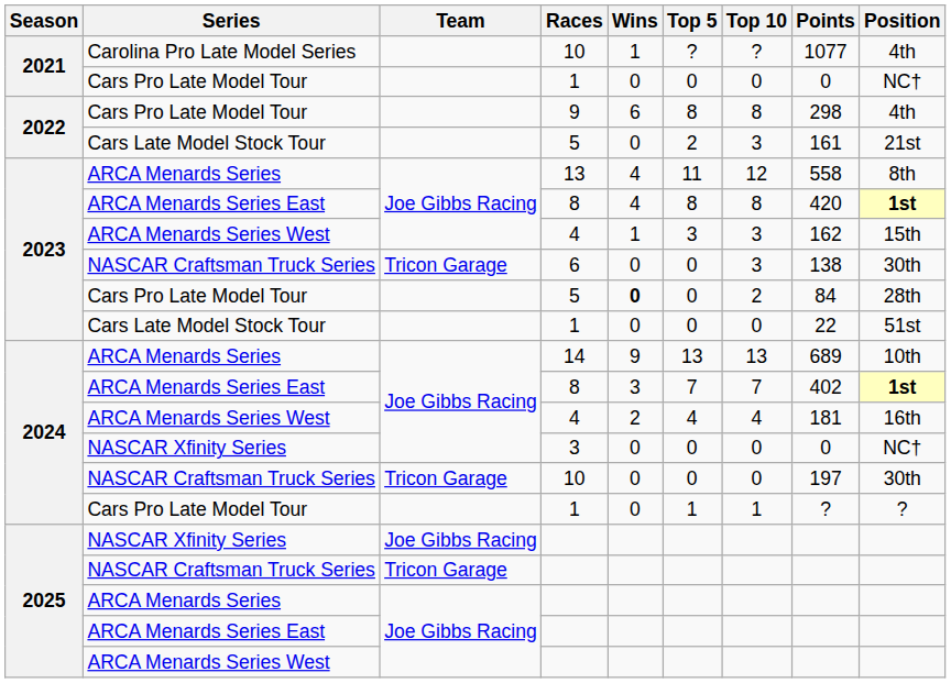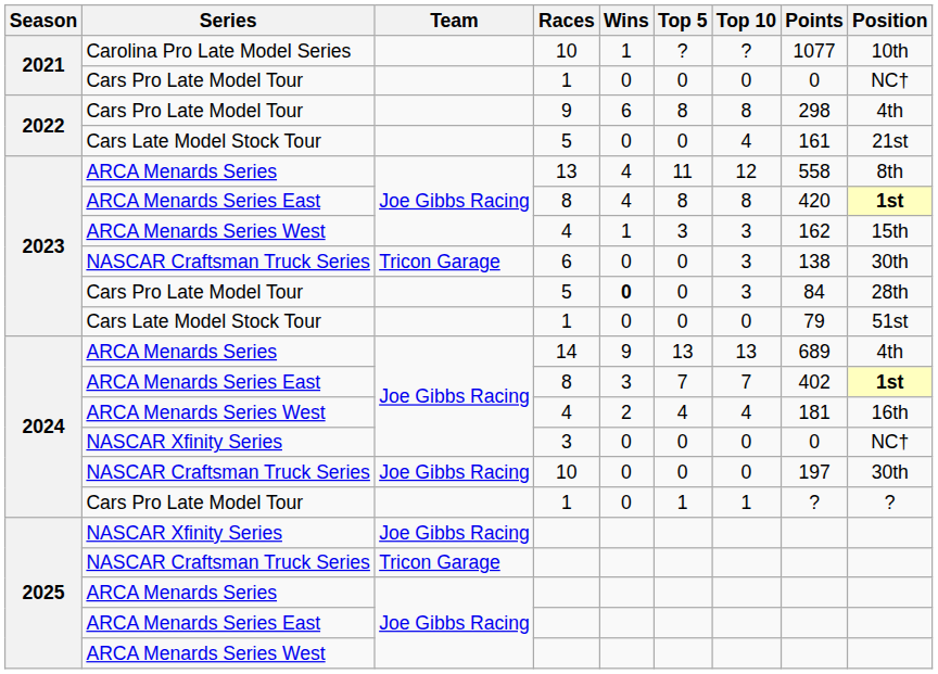 <table class="wikitable" style="font-size: 90%; text-align:center">
 <tr>
 <th>Season</th>
 <th>Series</th>
 <th>Team</th>
 <th>Races</th>
 <th>Wins</th>
 <th>Top 5</th>
 <th>Top 10</th>
 <th>Points</th>
 <th>Position</th>
 </tr>
 <tr>
 <th rowspan=2>2021</th>
 <td align=left>Carolina Pro Late Model Series</td>
 <td align=left></td>
 <td>10</td>
 <td>1</td>
 <td>?</td>
 <td>?</td>
 <td>1077</td>
-<td>4th</td>
+<td>10th</td>
 </tr>
 <tr>
 <td align=left>Cars Pro Late Model Tour</td>
 <td></td>
 <td>1</td>
 <td>0</td>
 <td>0</td>
 <td>0</td>
 <td>0</td>
 <td>NC†</td>
 </tr>
 <tr>
 <th rowspan=2>2022</th>
 <td align=left>Cars Pro Late Model Tour</td>
 <td align=left></td>
 <td>9</td>
 <td>6</td>
 <td>8</td>
 <td>8</td>
 <td>298</td>
 <td>4th</td>
 </tr>
 <tr>
 <td align=left>Cars Late Model Stock Tour</td>
 <td align=left></td>
 <td>5</td>
 <td>0</td>
-<td>2</td>
-<td>3</td>
+<td>0</td>
+<td>4</td>
 <td>161</td>
 <td>21st</td>
 </tr>
 <tr>
 <th rowspan=6>2023</th>
 <td align=left><a href='#'>ARCA Menards Series</a></td>
 <td rowspan=3 align=left><a href='#'>Joe Gibbs Racing</a></td>
 <td>13</td>
 <td>4</td>
 <td>11</td>
 <td>12</td>
 <td>558</td>
 <td>8th</td>
 </tr>
 <tr>
 <td align=left><a href='#'>ARCA Menards Series East</a></td>
 <td>8</td>
 <td>4</td>
 <td>8</td>
 <td>8</td>
 <td>420</td>
 <td style="background:#FFFFBF;"><strong>1st</strong></td>
 </tr>
 <tr>
 <td align=left><a href='#'>ARCA Menards Series West</a></td>
 <td>4</td>
 <td>1</td>
 <td>3</td>
 <td>3</td>
 <td>162</td>
 <td>15th</td>
 </tr>
 <tr>
 <td align=left><a href='#'>NASCAR Craftsman Truck Series</a></td>
 <td align=left><a href='#'>Tricon Garage</a></td>
 <td>6</td>
 <td>0</td>
 <td>0</td>
 <td>3</td>
 <td>138</td>
 <td>30th</td>
 </tr>
 <tr>
 <td align=left>Cars Pro Late Model Tour</td>
 <td align=left></td>
 <td>5</td>
 <td><strong>0</strong></td>
 <td>0</td>
-<td>2</td>
+<td>3</td>
 <td>84</td>
 <td>28th</td>
 </tr>
 <tr>
 <td align=left>Cars Late Model Stock Tour</td>
 <td align=left></td>
 <td>1</td>
 <td>0</td>
 <td>0</td>
 <td>0</td>
-<td>22</td>
+<td>79</td>
 <td>51st</td>
 </tr>
 <tr>
 <th rowspan=6>2024</th>
 <td align=left><a href='#'>ARCA Menards Series</a></td>
 <td rowspan=4 align=left><a href='#'>Joe Gibbs Racing</a></td>
 <td>14</td>
 <td>9</td>
 <td>13</td>
 <td>13</td>
 <td>689</td>
-<td>10th</td>
+<td>4th</td>
 </tr>
 <tr>
 <td align=left><a href='#'>ARCA Menards Series East</a></td>
 <td>8</td>
 <td>3</td>
 <td>7</td>
 <td>7</td>
 <td>402</td>
 <td style="background:#FFFFBF;"><strong>1st</strong></td>
 </tr>
 <tr>
 <td align=left><a href='#'>ARCA Menards Series West</a></td>
 <td>4</td>
 <td>2</td>
 <td>4</td>
 <td>4</td>
 <td>181</td>
 <td>16th</td>
 </tr>
 <tr>
 <td align=left><a href='#'>NASCAR Xfinity Series</a></td>
 <td>3</td>
 <td>0</td>
 <td>0</td>
 <td>0</td>
 <td>0</td>
 <td>NC†</td>
 </tr>
 <tr>
 <td align=left><a href='#'>NASCAR Craftsman Truck Series</a></td>
-<td align=left><a href='#'>Tricon Garage</a></td>
+<td align=left><a href='#'>Joe Gibbs Racing</a></td>
 <td>10</td>
 <td>0</td>
 <td>0</td>
 <td>0</td>
 <td>197</td>
 <td>30th</td>
 </tr>
 <tr>
 <td align=left>Cars Pro Late Model Tour</td>
 <td align=left></td>
 <td>1</td>
 <td>0</td>
 <td>1</td>
 <td>1</td>
 <td>?</td>
 <td>?</td>
 </tr>
 <tr>
 <th rowspan=5>2025</th>
 <td align=left><a href='#'>NASCAR Xfinity Series</a></td>
 <td align=left><a href='#'>Joe Gibbs Racing</a></td>
 <td></td>
 <td></td>
 <td></td>
 <td></td>
 <td></td>
 <td></td>
 </tr>
 <tr>
 <td align=left><a href='#'>NASCAR Craftsman Truck Series</a></td>
 <td align=left><a href='#'>Tricon Garage</a></td>
 <td></td>
 <td></td>
 <td></td>
 <td></td>
 <td></td>
 <td></td>
 </tr>
 <tr>
 <td align=left><a href='#'>ARCA Menards Series</a></td>
 <td rowspan=3 align=left><a href='#'>Joe Gibbs Racing</a></td>
 <td></td>
 <td></td>
 <td></td>
 <td></td>
 <td></td>
 <td></td>
 </tr>
 <tr>
 <td align=left><a href='#'>ARCA Menards Series East</a></td>
 <td></td>
 <td></td>
 <td></td>
 <td></td>
 <td></td>
 <td></td>
 </tr>
 <tr>
 <td align=left><a href='#'>ARCA Menards Series West</a></td>
 <td></td>
 <td></td>
 <td></td>
 <td></td>
 <td></td>
 <td></td>
 </tr>
 </table>
